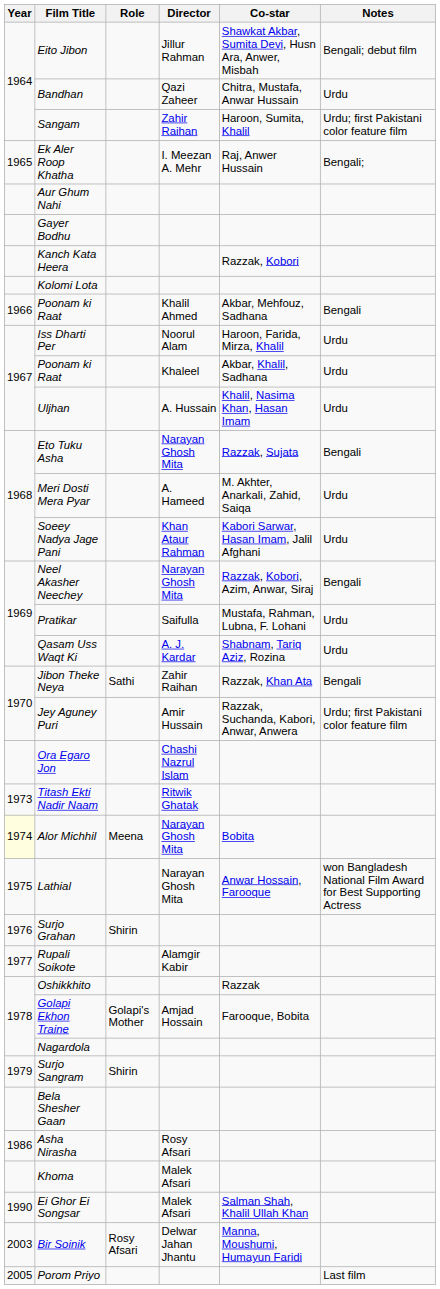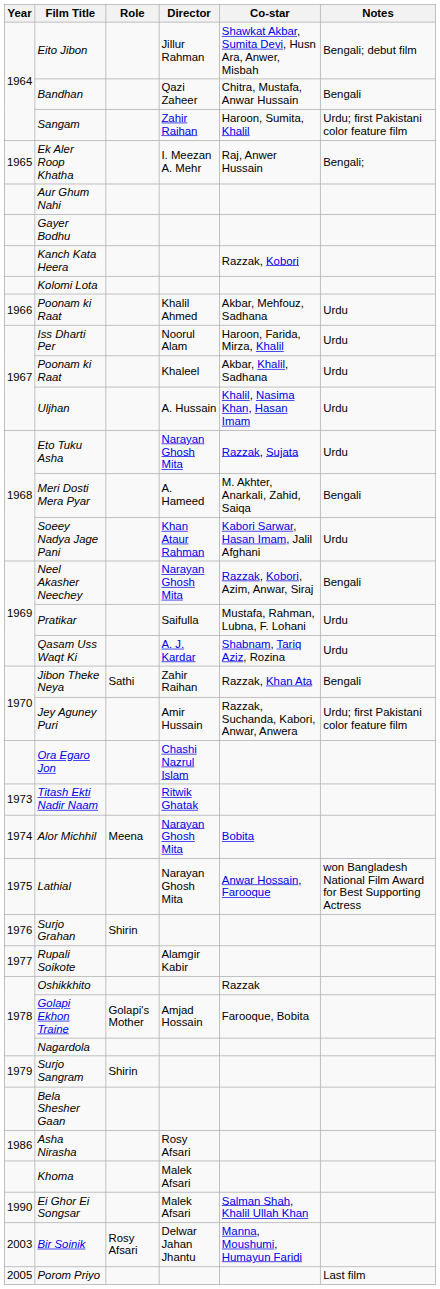 <table class="wikitable">
 <tr>
 <th>Year</th>
 <th>Film Title</th>
 <th>Role</th>
 <th>Director</th>
 <th>Co-star</th>
 <th>Notes</th>
 </tr>
 <tr>
 <td rowspan="3">1964</td>
 <td><em>Eito Jibon</em></td>
 <td></td>
 <td>Jillur Rahman</td>
 <td><a href='#'>Shawkat Akbar</a>, <a href='#'>Sumita Devi</a>, Husn Ara, Anwer, Misbah</td>
 <td>Bengali; debut film</td>
 </tr>
 <tr>
 <td><em>Bandhan</em></td>
 <td></td>
 <td>Qazi Zaheer</td>
 <td>Chitra, Mustafa, Anwar Hussain</td>
-<td>Urdu</td>
+<td>Bengali</td>
 </tr>
 <tr>
 <td><em>Sangam</em></td>
 <td></td>
 <td><a href='#'>Zahir Raihan</a></td>
 <td>Haroon, Sumita, <a href='#'>Khalil</a></td>
 <td>Urdu; first Pakistani color feature film</td>
 </tr>
 <tr>
 <td rowspan="1">1965</td>
 <td><em>Ek Aler Roop Khatha</em></td>
 <td></td>
 <td>I. Meezan<br>A. Mehr</td>
 <td>Raj, Anwer Hussain</td>
 <td>Bengali;</td>
 </tr>
 <tr>
 <td></td>
 <td><em>Aur Ghum Nahi</em></td>
 <td></td>
 <td></td>
 <td></td>
 <td></td>
 </tr>
 <tr>
 <td></td>
 <td><em>Gayer Bodhu</em></td>
 <td></td>
 <td></td>
 <td></td>
 <td></td>
 </tr>
 <tr>
 <td></td>
 <td><em>Kanch Kata Heera</em></td>
 <td></td>
 <td></td>
 <td>Razzak, <a href='#'>Kobori</a></td>
 <td></td>
 </tr>
 <tr>
 <td></td>
 <td><em>Kolomi Lota</em></td>
 <td></td>
 <td></td>
 <td></td>
 <td></td>
 </tr>
 <tr>
 <td rowspan="1">1966</td>
 <td><em>Poonam ki Raat</em></td>
 <td></td>
 <td>Khalil Ahmed</td>
 <td>Akbar, Mehfouz, Sadhana</td>
-<td>Bengali</td>
+<td>Urdu</td>
 </tr>
 <tr>
 <td rowspan="3">1967</td>
 <td><em>Iss Dharti Per</em></td>
 <td></td>
 <td>Noorul Alam</td>
 <td>Haroon, Farida, Mirza, <a href='#'>Khalil</a></td>
 <td>Urdu</td>
 </tr>
 <tr>
 <td><em>Poonam ki Raat</em></td>
 <td></td>
 <td>Khaleel</td>
 <td>Akbar, <a href='#'>Khalil</a>, Sadhana</td>
 <td>Urdu</td>
 </tr>
 <tr>
 <td><em>Uljhan</em></td>
 <td></td>
 <td>A. Hussain</td>
 <td><a href='#'>Khalil</a>, <a href='#'>Nasima Khan</a>, <a href='#'>Hasan Imam</a></td>
 <td>Urdu</td>
 </tr>
 <tr>
 <td rowspan="3">1968</td>
 <td><em>Eto Tuku Asha</em></td>
 <td></td>
 <td><a href='#'>Narayan Ghosh Mita</a></td>
 <td><a href='#'>Razzak</a>, <a href='#'>Sujata</a></td>
-<td>Bengali</td>
+<td>Urdu</td>
 </tr>
 <tr>
 <td><em>Meri Dosti Mera Pyar</em></td>
 <td></td>
 <td>A. Hameed</td>
 <td>M. Akhter, Anarkali, Zahid, Saiqa</td>
-<td>Urdu</td>
+<td>Bengali</td>
 </tr>
 <tr>
 <td><em>Soeey Nadya Jage Pani</em></td>
 <td></td>
 <td><a href='#'>Khan Ataur Rahman</a></td>
 <td><a href='#'>Kabori Sarwar</a>, <a href='#'>Hasan Imam</a>, Jalil Afghani</td>
 <td>Urdu</td>
 </tr>
 <tr>
 <td rowspan="3">1969</td>
 <td><em>Neel Akasher Neechey</em></td>
 <td></td>
 <td><a href='#'>Narayan Ghosh Mita</a></td>
 <td><a href='#'>Razzak</a>, <a href='#'>Kobori</a>, Azim, Anwar, Siraj</td>
 <td>Bengali</td>
 </tr>
 <tr>
 <td><em>Pratikar</em></td>
 <td></td>
 <td>Saifulla</td>
 <td>Mustafa, Rahman, Lubna, F. Lohani</td>
 <td>Urdu</td>
 </tr>
 <tr>
 <td><em>Qasam Uss Waqt Ki</em></td>
 <td></td>
 <td><a href='#'>A. J. Kardar</a></td>
 <td><a href='#'>Shabnam</a>, <a href='#'>Tariq Aziz</a>, Rozina</td>
 <td>Urdu</td>
 </tr>
 <tr>
 <td rowspan="2">1970</td>
 <td><em>Jibon Theke Neya</em></td>
 <td>Sathi</td>
 <td>Zahir Raihan</td>
 <td>Razzak, <a href='#'>Khan Ata</a></td>
 <td>Bengali</td>
 </tr>
 <tr>
 <td><em>Jey Aguney Puri</em></td>
 <td></td>
 <td>Amir Hussain</td>
 <td>Razzak, Suchanda, Kabori, Anwar, Anwera</td>
 <td>Urdu; first Pakistani color feature film</td>
 </tr>
 <tr>
 <td></td>
 <td><em><a href='#'>Ora Egaro Jon</a></em></td>
 <td></td>
 <td><a href='#'>Chashi Nazrul Islam</a></td>
 <td></td>
 <td></td>
 </tr>
 <tr>
 <td>1973</td>
 <td><em><a href='#'>Titash Ekti Nadir Naam</a></em></td>
 <td></td>
 <td><a href='#'>Ritwik Ghatak</a></td>
 <td></td>
 <td></td>
 </tr>
 <tr>
-<td style="background: lightyellow;">1974</td>
+<td>1974</td>
 <td><em>Alor Michhil</em></td>
 <td>Meena</td>
 <td><a href='#'>Narayan Ghosh Mita</a></td>
 <td><a href='#'>Bobita</a></td>
 <td></td>
 </tr>
 <tr>
 <td>1975</td>
 <td><em>Lathial</em></td>
 <td></td>
 <td>Narayan Ghosh Mita</td>
 <td><a href='#'>Anwar Hossain</a>, <a href='#'>Farooque</a></td>
 <td>won Bangladesh National Film Award for Best Supporting Actress</td>
 </tr>
 <tr>
 <td>1976</td>
 <td><em>Surjo Grahan</em></td>
 <td>Shirin</td>
 <td></td>
 <td></td>
 <td></td>
 </tr>
 <tr>
 <td>1977</td>
 <td><em>Rupali Soikote</em></td>
 <td></td>
 <td>Alamgir Kabir</td>
 <td></td>
 <td></td>
 </tr>
 <tr>
 <td rowspan="3">1978</td>
 <td><em>Oshikkhito</em></td>
 <td></td>
 <td></td>
 <td>Razzak</td>
 <td></td>
 </tr>
 <tr>
 <td><em><a href='#'>Golapi Ekhon Traine</a></em></td>
 <td>Golapi's Mother</td>
 <td>Amjad Hossain</td>
 <td>Farooque, Bobita</td>
 <td></td>
 </tr>
 <tr>
 <td><em>Nagardola</em></td>
 <td></td>
 <td></td>
 <td></td>
 <td></td>
 </tr>
 <tr>
 <td>1979</td>
 <td><em>Surjo Sangram</em></td>
 <td>Shirin</td>
 <td></td>
 <td></td>
 <td></td>
 </tr>
 <tr>
 <td></td>
 <td><em>Bela Shesher Gaan</em></td>
 <td></td>
 <td></td>
 <td></td>
 <td></td>
 </tr>
 <tr>
 <td>1986</td>
 <td><em>Asha Nirasha</em></td>
 <td></td>
 <td>Rosy Afsari</td>
 <td></td>
 <td></td>
 </tr>
 <tr>
 <td></td>
 <td><em>Khoma</em></td>
 <td></td>
 <td>Malek Afsari</td>
 <td></td>
 <td></td>
 </tr>
 <tr>
 <td>1990</td>
 <td><em>Ei Ghor Ei Songsar</em></td>
 <td></td>
 <td>Malek Afsari</td>
 <td><a href='#'>Salman Shah</a>, <a href='#'>Khalil Ullah Khan</a></td>
 <td></td>
 </tr>
 <tr>
 <td>2003</td>
 <td><em><a href='#'>Bir Soinik</a></em></td>
 <td>Rosy Afsari</td>
 <td>Delwar Jahan Jhantu</td>
 <td><a href='#'>Manna</a>, <a href='#'>Moushumi</a>, <a href='#'>Humayun Faridi</a></td>
 <td></td>
 </tr>
 <tr>
 <td>2005</td>
 <td><em>Porom Priyo</em></td>
 <td></td>
 <td></td>
 <td></td>
 <td>Last film</td>
 </tr>
 </table>
